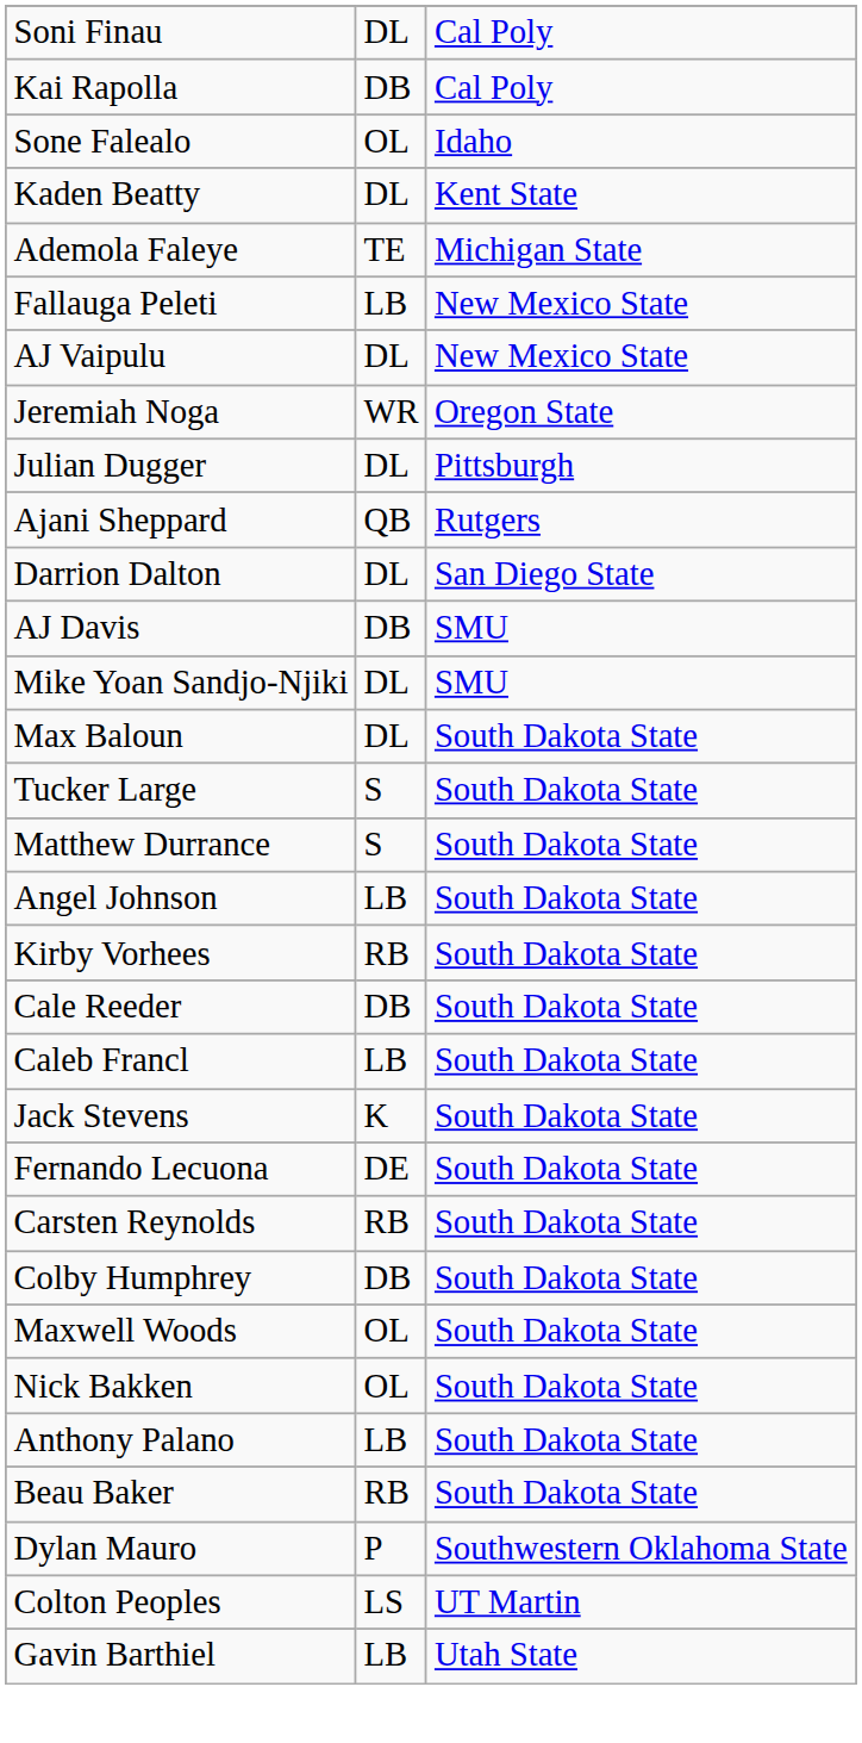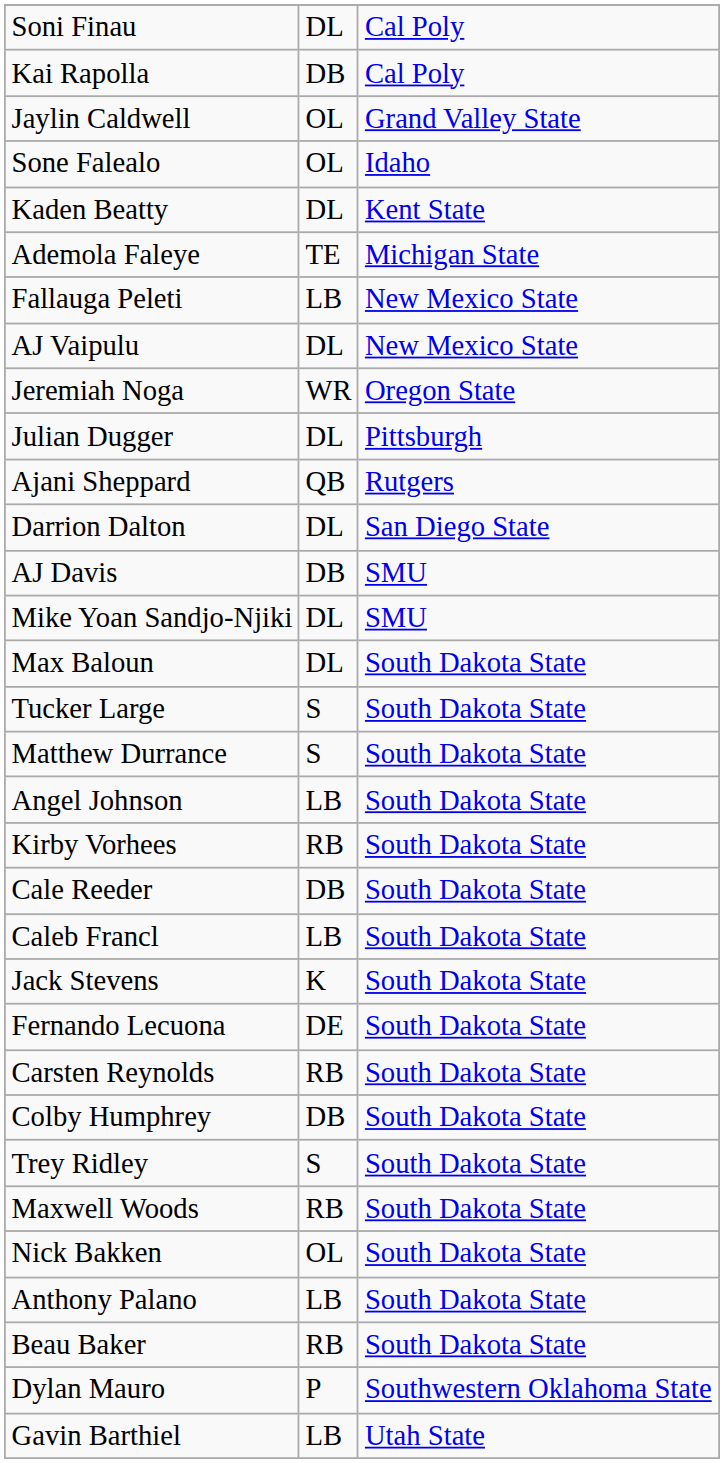 <table class="wikitable sortable">
 <tr>
 </tr>
 <tr>
 <td>Soni Finau</td>
 <td>DL</td>
 <td><a href='#'>Cal Poly</a></td>
 </tr>
 <tr>
 <td>Kai Rapolla</td>
 <td>DB</td>
 <td><a href='#'>Cal Poly</a></td>
+</tr>
+<tr>
+<td>Jaylin Caldwell</td>
+<td>OL</td>
+<td><a href='#'>Grand Valley State</a></td>
 </tr>
 <tr>
 <td>Sone Falealo</td>
 <td>OL</td>
 <td><a href='#'>Idaho</a></td>
 </tr>
 <tr>
 <td>Kaden Beatty</td>
 <td>DL</td>
 <td><a href='#'>Kent State</a></td>
 </tr>
 <tr>
 <td>Ademola Faleye</td>
 <td>TE</td>
 <td><a href='#'>Michigan State</a></td>
 </tr>
 <tr>
 <td>Fallauga Peleti</td>
 <td>LB</td>
 <td><a href='#'>New Mexico State</a></td>
 </tr>
 <tr>
 <td>AJ Vaipulu</td>
 <td>DL</td>
 <td><a href='#'>New Mexico State</a></td>
 </tr>
 <tr>
 <td>Jeremiah Noga</td>
 <td>WR</td>
 <td><a href='#'>Oregon State</a></td>
 </tr>
 <tr>
 <td>Julian Dugger</td>
 <td>DL</td>
 <td><a href='#'>Pittsburgh</a></td>
 </tr>
 <tr>
 <td>Ajani Sheppard</td>
 <td>QB</td>
 <td><a href='#'>Rutgers</a></td>
 </tr>
 <tr>
 <td>Darrion Dalton</td>
 <td>DL</td>
 <td><a href='#'>San Diego State</a></td>
 </tr>
 <tr>
 <td>AJ Davis</td>
 <td>DB</td>
 <td><a href='#'>SMU</a></td>
 </tr>
 <tr>
 <td>Mike Yoan Sandjo-Njiki</td>
 <td>DL</td>
 <td><a href='#'>SMU</a></td>
 </tr>
 <tr>
 <td>Max Baloun</td>
 <td>DL</td>
 <td><a href='#'>South Dakota State</a></td>
 </tr>
 <tr>
 <td>Tucker Large</td>
 <td>S</td>
 <td><a href='#'>South Dakota State</a></td>
 </tr>
 <tr>
 <td>Matthew Durrance</td>
 <td>S</td>
 <td><a href='#'>South Dakota State</a></td>
 </tr>
 <tr>
 <td>Angel Johnson</td>
 <td>LB</td>
 <td><a href='#'>South Dakota State</a></td>
 </tr>
 <tr>
 <td>Kirby Vorhees</td>
 <td>RB</td>
 <td><a href='#'>South Dakota State</a></td>
 </tr>
 <tr>
 <td>Cale Reeder</td>
 <td>DB</td>
 <td><a href='#'>South Dakota State</a></td>
 </tr>
 <tr>
 <td>Caleb Francl</td>
 <td>LB</td>
 <td><a href='#'>South Dakota State</a></td>
 </tr>
 <tr>
 <td>Jack Stevens</td>
 <td>K</td>
 <td><a href='#'>South Dakota State</a></td>
 </tr>
 <tr>
 <td>Fernando Lecuona</td>
 <td>DE</td>
 <td><a href='#'>South Dakota State</a></td>
 </tr>
 <tr>
 <td>Carsten Reynolds</td>
 <td>RB</td>
 <td><a href='#'>South Dakota State</a></td>
 </tr>
 <tr>
 <td>Colby Humphrey</td>
 <td>DB</td>
 <td><a href='#'>South Dakota State</a></td>
 </tr>
 <tr>
+<td>Trey Ridley</td>
+<td>S</td>
+<td><a href='#'>South Dakota State</a></td>
+</tr>
+<tr>
 <td>Maxwell Woods</td>
-<td>OL</td>
+<td>RB</td>
 <td><a href='#'>South Dakota State</a></td>
 </tr>
 <tr>
 <td>Nick Bakken</td>
 <td>OL</td>
 <td><a href='#'>South Dakota State</a></td>
 </tr>
 <tr>
 <td>Anthony Palano</td>
 <td>LB</td>
 <td><a href='#'>South Dakota State</a></td>
 </tr>
 <tr>
 <td>Beau Baker</td>
 <td>RB</td>
 <td><a href='#'>South Dakota State</a></td>
 </tr>
 <tr>
 <td>Dylan Mauro</td>
 <td>P</td>
 <td><a href='#'>Southwestern Oklahoma State</a></td>
 </tr>
 <tr>
-<td>Colton Peoples</td>
-<td>LS</td>
-<td><a href='#'>UT Martin</a></td>
-</tr>
-<tr>
 <td>Gavin Barthiel</td>
 <td>LB</td>
 <td><a href='#'>Utah State</a></td>
 </tr>
 <tr>
 </tr>
 </table>
